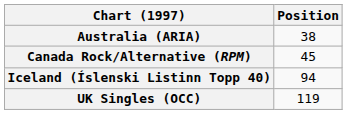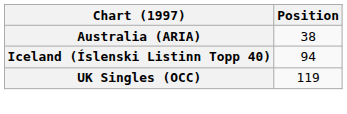 <table class="wikitable sortable plainrowheaders" style="text-align:center">
 <tr>
 <th scope="col">Chart (1997)</th>
 <th scope="col">Position</th>
 </tr>
 <tr>
 <th scope="row">Australia (ARIA)</th>
 <td>38</td>
 </tr>
 <tr>
-<th scope="row">Canada Rock/Alternative (<em>RPM</em>)</th>
-<td>45</td>
-</tr>
-<tr>
 <th scope="row">Iceland (Íslenski Listinn Topp 40)</th>
 <td>94</td>
 </tr>
 <tr>
 <th scope="row">UK Singles (OCC)</th>
 <td>119</td>
 </tr>
 </table>
